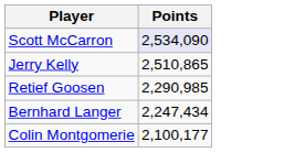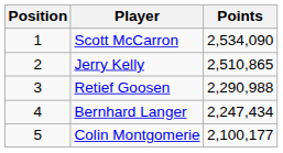 <table class="wikitable">
 <tr>
+<th>Position</th>
 <th>Player</th>
 <th>Points</th>
 </tr>
 <tr>
+<td align=center>1</td>
 <td> <a href='#'>Scott McCarron</a></td>
-<td align=center style="background: lavender;">2,534,090</td>
+<td align=center>2,534,090</td>
 </tr>
 <tr>
+<td align=center>2</td>
 <td> <a href='#'>Jerry Kelly</a></td>
 <td align=center>2,510,865</td>
 </tr>
 <tr>
+<td align=center>3</td>
 <td> <a href='#'>Retief Goosen</a></td>
-<td align=center>2,290,985</td>
+<td align=center>2,290,988</td>
 </tr>
 <tr>
+<td align=center>4</td>
 <td> <a href='#'>Bernhard Langer</a></td>
 <td align=center>2,247,434</td>
 </tr>
 <tr>
+<td align=center>5</td>
 <td> <a href='#'>Colin Montgomerie</a></td>
 <td align=center>2,100,177</td>
 </tr>
 </table>
